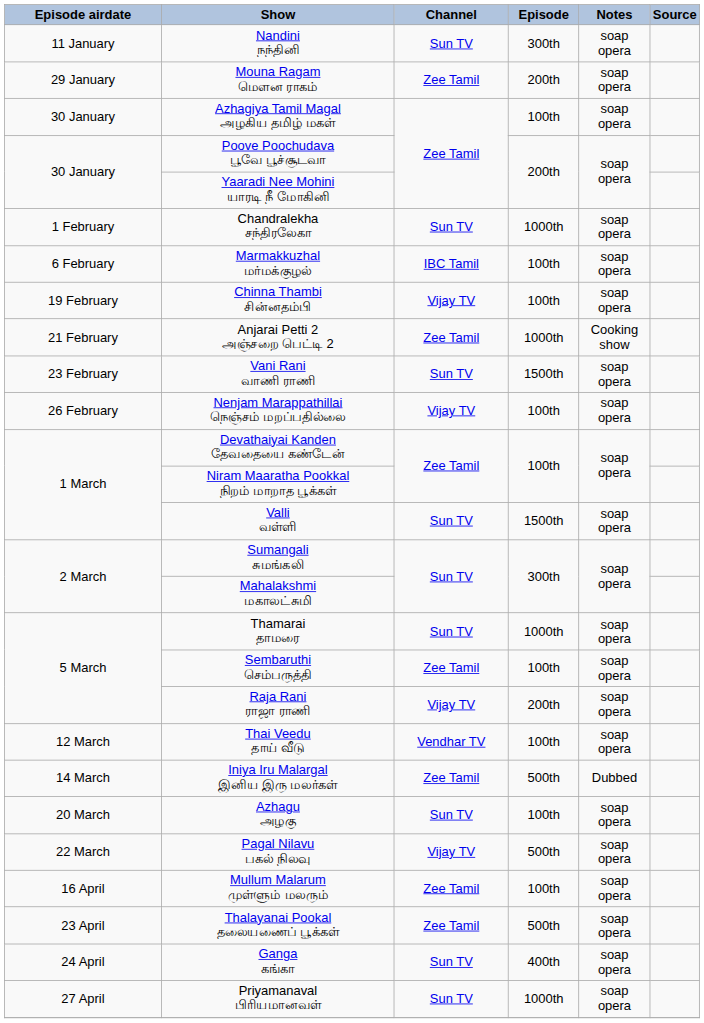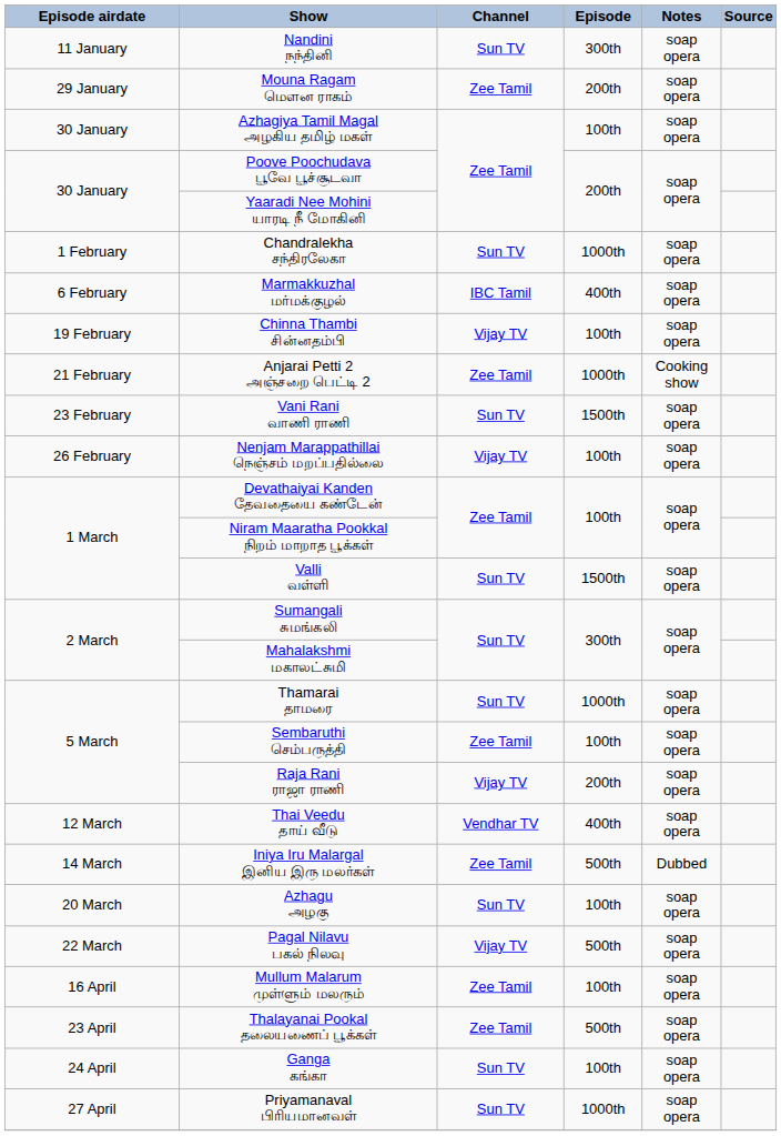 <table class="wikitable" style="text-align:center;">
 <tr>
 <th style="width:140pt; background:LightSteelBlue;">Episode airdate</th>
 <th style="width:210pt; background:LightSteelBlue;">Show</th>
 <th style="width:100pt; background:LightSteelBlue;">Channel</th>
 <th style="width:60pt; background:LightSteelBlue;">Episode</th>
 <th style="width:60pt; background:LightSteelBlue;">Notes</th>
 <th style="width:20pt; background:LightSteelBlue;">Source</th>
 </tr>
 <tr>
 <td>11 January</td>
 <td><a href='#'>Nandini</a> <br> நந்தினி</td>
 <td><a href='#'>Sun TV</a></td>
 <td>300th</td>
 <td>soap opera</td>
 <td></td>
 </tr>
 <tr>
 <td>29 January</td>
 <td><a href='#'>Mouna Ragam</a> <br> மௌன ராகம்</td>
 <td><a href='#'>Zee Tamil</a></td>
 <td>200th</td>
 <td>soap opera</td>
 <td></td>
 </tr>
 <tr>
 <td>30 January</td>
 <td><a href='#'>Azhagiya Tamil Magal</a> <br> அழகிய தமிழ் மகள்</td>
 <td rowspan="3"><a href='#'>Zee Tamil</a></td>
 <td>100th</td>
 <td>soap opera</td>
 <td></td>
 </tr>
 <tr>
 <td rowspan="2">30 January</td>
 <td><a href='#'>Poove Poochudava</a> <br> பூவே பூச்சூடவா</td>
 <td rowspan="2">200th</td>
 <td rowspan="2">soap opera</td>
 <td></td>
 </tr>
 <tr>
 <td><a href='#'>Yaaradi Nee Mohini</a> <br> யாரடி நீ மோகினி</td>
 <td></td>
 </tr>
 <tr>
 <td>1 February</td>
 <td>Chandralekha <br>  சந்திரலேகா</td>
 <td><a href='#'>Sun TV</a></td>
 <td>1000th</td>
 <td>soap opera</td>
 <td></td>
 </tr>
 <tr>
 <td>6 February</td>
 <td><a href='#'>Marmakkuzhal</a> <br>மர்மக்குழல்</td>
 <td><a href='#'>IBC Tamil</a></td>
-<td>100th</td>
+<td>400th</td>
 <td>soap opera</td>
 <td></td>
 </tr>
 <tr>
 <td>19 February</td>
 <td><a href='#'>Chinna Thambi</a> <br>சின்னதம்பி</td>
 <td><a href='#'>Vijay TV</a></td>
 <td>100th</td>
 <td>soap opera</td>
 <td></td>
 </tr>
 <tr>
 <td>21 February</td>
 <td>Anjarai Petti 2 <br> அஞ்சறை பெட்டி 2</td>
 <td><a href='#'>Zee Tamil</a></td>
 <td>1000th</td>
 <td>Cooking show</td>
 <td></td>
 </tr>
 <tr>
 <td>23 February</td>
 <td><a href='#'>Vani Rani</a> <br> வாணி ராணி</td>
 <td><a href='#'>Sun TV</a></td>
 <td>1500th</td>
 <td>soap opera</td>
 <td></td>
 </tr>
 <tr>
 <td>26 February</td>
 <td><a href='#'>Nenjam Marappathillai</a> <br> நெஞ்சம் மறப்பதில்லை</td>
 <td><a href='#'>Vijay TV</a></td>
 <td>100th</td>
 <td>soap opera</td>
 <td></td>
 </tr>
 <tr>
 <td rowspan="3">1 March</td>
 <td><a href='#'>Devathaiyai Kanden</a> <br> தேவதையை கண்டேன்</td>
 <td rowspan="2"><a href='#'>Zee Tamil</a></td>
 <td rowspan="2">100th</td>
 <td rowspan="2">soap opera</td>
 <td></td>
 </tr>
 <tr>
 <td><a href='#'>Niram Maaratha Pookkal</a> <br>  நிறம் மாறாத பூக்கள்</td>
 <td></td>
 </tr>
 <tr>
 <td><a href='#'>Valli</a> <br> வள்ளி</td>
 <td><a href='#'>Sun TV</a></td>
 <td>1500th</td>
 <td>soap opera</td>
 <td></td>
 </tr>
 <tr>
 <td rowspan="2">2 March</td>
 <td><a href='#'>Sumangali</a> <br> சுமங்கலி</td>
 <td rowspan="2"><a href='#'>Sun TV</a></td>
 <td rowspan="2">300th</td>
 <td rowspan="2">soap opera</td>
 <td></td>
 </tr>
 <tr>
 <td><a href='#'>Mahalakshmi</a> <br> மகாலட்சுமி</td>
 <td></td>
 </tr>
 <tr>
 <td rowspan="3">5 March</td>
 <td>Thamarai <br> தாமரை</td>
 <td><a href='#'>Sun TV</a></td>
 <td>1000th</td>
 <td>soap opera</td>
 <td></td>
 </tr>
 <tr>
 <td><a href='#'>Sembaruthi</a> <br> செம்பருத்தி</td>
 <td><a href='#'>Zee Tamil</a></td>
 <td>100th</td>
 <td>soap opera</td>
 <td></td>
 </tr>
 <tr>
 <td><a href='#'>Raja Rani</a> <br> ராஜா ராணி</td>
 <td><a href='#'>Vijay TV</a></td>
 <td>200th</td>
 <td>soap opera</td>
 <td></td>
 </tr>
 <tr>
 <td>12 March</td>
 <td><a href='#'>Thai Veedu</a> <br> தாய் வீடு</td>
 <td><a href='#'>Vendhar TV</a></td>
-<td>100th</td>
+<td>400th</td>
 <td>soap opera</td>
 <td></td>
 </tr>
 <tr>
 <td>14 March</td>
 <td><a href='#'>Iniya Iru Malargal</a> <br> இனிய இரு மலர்கள்</td>
 <td><a href='#'>Zee Tamil</a></td>
 <td>500th</td>
 <td>Dubbed</td>
 <td></td>
 </tr>
 <tr>
 <td>20 March</td>
 <td><a href='#'>Azhagu</a> <br> அழகு</td>
 <td><a href='#'>Sun TV</a></td>
 <td>100th</td>
 <td>soap opera</td>
 <td></td>
 </tr>
 <tr>
 <td>22 March</td>
 <td><a href='#'>Pagal Nilavu</a> <br> பகல் நிலவு</td>
 <td><a href='#'>Vijay TV</a></td>
 <td>500th</td>
 <td>soap opera</td>
 <td></td>
 </tr>
 <tr>
 <td>16 April</td>
 <td><a href='#'>Mullum Malarum</a> <br> முள்ளும் மலரும்</td>
 <td><a href='#'>Zee Tamil</a></td>
 <td>100th</td>
 <td>soap opera</td>
 <td></td>
 </tr>
 <tr>
 <td>23 April</td>
 <td><a href='#'>Thalayanai Pookal</a> <br> தலையணைப் பூக்கள்</td>
 <td><a href='#'>Zee Tamil</a></td>
 <td>500th</td>
 <td>soap opera</td>
 <td></td>
 </tr>
 <tr>
 <td>24 April</td>
 <td><a href='#'>Ganga</a> <br> கங்கா</td>
 <td><a href='#'>Sun TV</a></td>
-<td>400th</td>
+<td>100th</td>
 <td>soap opera</td>
 <td></td>
 </tr>
 <tr>
 <td>27 April</td>
 <td>Priyamanaval <br> பிரியமானவள்</td>
 <td><a href='#'>Sun TV</a></td>
 <td>1000th</td>
 <td>soap opera</td>
 <td></td>
 </tr>
 <tr>
 </tr>
 </table>
